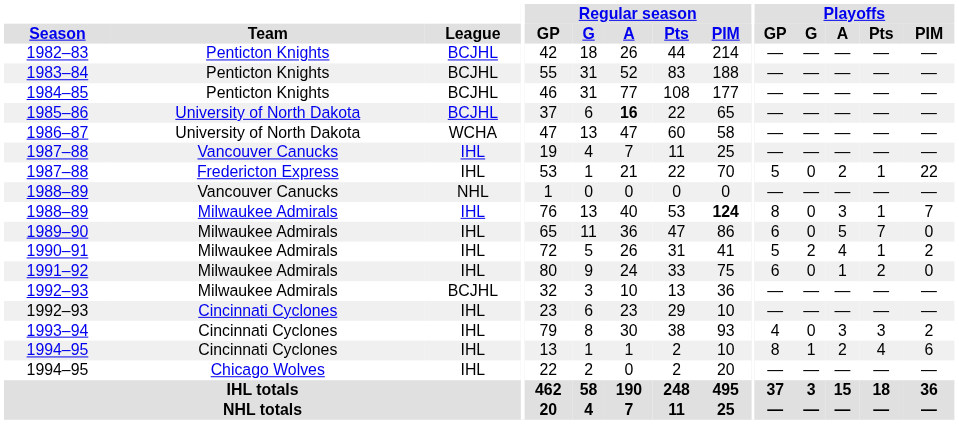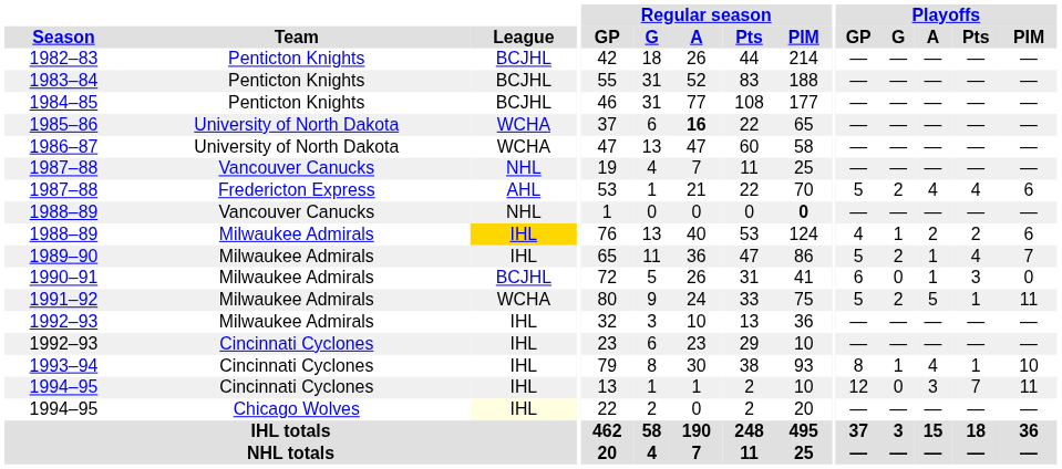 <table border="0" cellpadding="1" cellspacing="0" style="text-align:center; width:60em">
 <tr bgcolor="#e0e0e0">
 <th colspan="3" bgcolor="#ffffff"></th>
 <th rowspan="100" bgcolor="#ffffff"></th>
 <th colspan="5"><a href='#'>Regular season</a></th>
 <th rowspan="100" bgcolor="#ffffff"></th>
 <th colspan="5"><a href='#'>Playoffs</a></th>
 </tr>
 <tr bgcolor="#e0e0e0">
 <th><a href='#'>Season</a></th>
 <th>Team</th>
 <th>League</th>
 <th>GP</th>
 <th><a href='#'>G</a></th>
 <th><a href='#'>A</a></th>
 <th><a href='#'>Pts</a></th>
 <th><a href='#'>PIM</a></th>
 <th>GP</th>
 <th>G</th>
 <th>A</th>
 <th>Pts</th>
 <th>PIM</th>
 </tr>
 <tr>
 <td><a href='#'>1982–83</a></td>
 <td><a href='#'>Penticton Knights</a></td>
 <td><a href='#'>BCJHL</a></td>
 <td>42</td>
 <td>18</td>
 <td>26</td>
 <td>44</td>
 <td>214</td>
 <td>—</td>
 <td>—</td>
 <td>—</td>
 <td>—</td>
 <td>—</td>
 </tr>
 <tr bgcolor="#f0f0f0">
 <td><a href='#'>1983–84</a></td>
 <td>Penticton Knights</td>
 <td>BCJHL</td>
 <td>55</td>
 <td>31</td>
 <td>52</td>
 <td>83</td>
 <td>188</td>
 <td>—</td>
 <td>—</td>
 <td>—</td>
 <td>—</td>
 <td>—</td>
 </tr>
 <tr>
 <td><a href='#'>1984–85</a></td>
 <td>Penticton Knights</td>
 <td>BCJHL</td>
 <td>46</td>
 <td>31</td>
 <td>77</td>
 <td>108</td>
 <td>177</td>
 <td>—</td>
 <td>—</td>
 <td>—</td>
 <td>—</td>
 <td>—</td>
 </tr>
 <tr bgcolor="#f0f0f0">
 <td><a href='#'>1985–86</a></td>
 <td><a href='#'>University of North Dakota</a></td>
-<td><a href='#'>BCJHL</a></td>
+<td><a href='#'>WCHA</a></td>
 <td>37</td>
 <td>6</td>
 <td><strong>16</strong></td>
 <td>22</td>
 <td>65</td>
 <td>—</td>
 <td>—</td>
 <td>—</td>
 <td>—</td>
 <td>—</td>
 </tr>
 <tr>
 <td><a href='#'>1986–87</a></td>
 <td>University of North Dakota</td>
 <td>WCHA</td>
 <td>47</td>
 <td>13</td>
 <td>47</td>
 <td>60</td>
 <td>58</td>
 <td>—</td>
 <td>—</td>
 <td>—</td>
 <td>—</td>
 <td>—</td>
 </tr>
 <tr bgcolor="#f0f0f0">
 <td><a href='#'>1987–88</a></td>
 <td><a href='#'>Vancouver Canucks</a></td>
-<td><a href='#'>IHL</a></td>
+<td><a href='#'>NHL</a></td>
 <td>19</td>
 <td>4</td>
 <td>7</td>
 <td>11</td>
 <td>25</td>
 <td>—</td>
 <td>—</td>
 <td>—</td>
 <td>—</td>
 <td>—</td>
 </tr>
 <tr>
 <td><a href='#'>1987–88</a></td>
 <td><a href='#'>Fredericton Express</a></td>
-<td>IHL</td>
+<td><a href='#'>AHL</a></td>
 <td>53</td>
 <td>1</td>
 <td>21</td>
 <td>22</td>
 <td>70</td>
 <td>5</td>
-<td>0</td>
 <td>2</td>
-<td>1</td>
-<td>22</td>
+<td>4</td>
+<td>4</td>
+<td>6</td>
 </tr>
 <tr bgcolor="#f0f0f0">
 <td><a href='#'>1988–89</a></td>
 <td>Vancouver Canucks</td>
 <td>NHL</td>
 <td>1</td>
 <td>0</td>
 <td>0</td>
 <td>0</td>
-<td>0</td>
+<td><strong>0</strong></td>
 <td>—</td>
 <td>—</td>
 <td>—</td>
 <td>—</td>
 <td>—</td>
 </tr>
 <tr>
 <td><a href='#'>1988–89</a></td>
 <td><a href='#'>Milwaukee Admirals</a></td>
-<td><a href='#'>IHL</a></td>
+<td style="background: gold;"><a href='#'>IHL</a></td>
 <td>76</td>
 <td>13</td>
 <td>40</td>
 <td>53</td>
-<td><strong>124</strong></td>
-<td>8</td>
-<td>0</td>
-<td>3</td>
+<td>124</td>
+<td>4</td>
 <td>1</td>
-<td>7</td>
+<td>2</td>
+<td>2</td>
+<td>6</td>
 </tr>
 <tr bgcolor="#f0f0f0">
 <td><a href='#'>1989–90</a></td>
 <td>Milwaukee Admirals</td>
 <td>IHL</td>
 <td>65</td>
 <td>11</td>
 <td>36</td>
 <td>47</td>
 <td>86</td>
-<td>6</td>
-<td>0</td>
 <td>5</td>
+<td>2</td>
+<td>1</td>
+<td>4</td>
 <td>7</td>
-<td>0</td>
 </tr>
 <tr>
 <td><a href='#'>1990–91</a></td>
 <td>Milwaukee Admirals</td>
-<td>IHL</td>
+<td><a href='#'>BCJHL</a></td>
 <td>72</td>
 <td>5</td>
 <td>26</td>
 <td>31</td>
 <td>41</td>
-<td>5</td>
-<td>2</td>
-<td>4</td>
+<td>6</td>
+<td>0</td>
 <td>1</td>
-<td>2</td>
+<td>3</td>
+<td>0</td>
 </tr>
 <tr bgcolor="#f0f0f0">
 <td><a href='#'>1991–92</a></td>
 <td>Milwaukee Admirals</td>
-<td>IHL</td>
+<td>WCHA</td>
 <td>80</td>
 <td>9</td>
 <td>24</td>
 <td>33</td>
 <td>75</td>
-<td>6</td>
-<td>0</td>
+<td>5</td>
+<td>2</td>
+<td>5</td>
 <td>1</td>
-<td>2</td>
-<td>0</td>
+<td>11</td>
 </tr>
 <tr>
 <td><a href='#'>1992–93</a></td>
 <td>Milwaukee Admirals</td>
-<td>BCJHL</td>
+<td>IHL</td>
 <td>32</td>
 <td>3</td>
 <td>10</td>
 <td>13</td>
 <td>36</td>
 <td>—</td>
 <td>—</td>
 <td>—</td>
 <td>—</td>
 <td>—</td>
 </tr>
 <tr bgcolor="#f0f0f0">
 <td>1992–93</td>
 <td><a href='#'>Cincinnati Cyclones</a></td>
 <td>IHL</td>
 <td>23</td>
 <td>6</td>
 <td>23</td>
 <td>29</td>
 <td>10</td>
 <td>—</td>
 <td>—</td>
 <td>—</td>
 <td>—</td>
 <td>—</td>
 </tr>
 <tr>
 <td><a href='#'>1993–94</a></td>
 <td>Cincinnati Cyclones</td>
 <td>IHL</td>
 <td>79</td>
 <td>8</td>
 <td>30</td>
 <td>38</td>
 <td>93</td>
+<td>8</td>
+<td>1</td>
 <td>4</td>
-<td>0</td>
-<td>3</td>
-<td>3</td>
-<td>2</td>
+<td>1</td>
+<td>10</td>
 </tr>
 <tr bgcolor="#f0f0f0">
 <td><a href='#'>1994–95</a></td>
 <td>Cincinnati Cyclones</td>
 <td>IHL</td>
 <td>13</td>
 <td>1</td>
 <td>1</td>
 <td>2</td>
 <td>10</td>
-<td>8</td>
-<td>1</td>
-<td>2</td>
-<td>4</td>
-<td>6</td>
+<td>12</td>
+<td>0</td>
+<td>3</td>
+<td>7</td>
+<td>11</td>
 </tr>
 <tr>
 <td>1994–95</td>
 <td><a href='#'>Chicago Wolves</a></td>
-<td>IHL</td>
+<td style="background: lightyellow;">IHL</td>
 <td>22</td>
 <td>2</td>
 <td>0</td>
 <td>2</td>
 <td>20</td>
 <td>—</td>
 <td>—</td>
 <td>—</td>
 <td>—</td>
 <td>—</td>
 </tr>
 <tr bgcolor="#e0e0e0">
 <th colspan="3">IHL totals</th>
 <th>462</th>
 <th>58</th>
 <th>190</th>
 <th>248</th>
 <th>495</th>
 <th>37</th>
 <th>3</th>
 <th>15</th>
 <th>18</th>
 <th>36</th>
 </tr>
 <tr bgcolor="#e0e0e0">
 <th colspan="3">NHL totals</th>
 <th>20</th>
 <th>4</th>
 <th>7</th>
 <th>11</th>
 <th>25</th>
 <th>—</th>
 <th>—</th>
 <th>—</th>
 <th>—</th>
 <th>—</th>
 </tr>
 </table>
